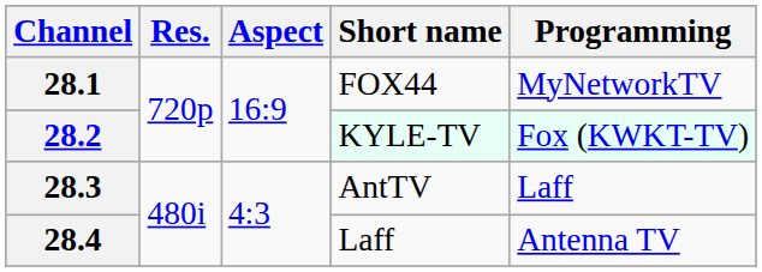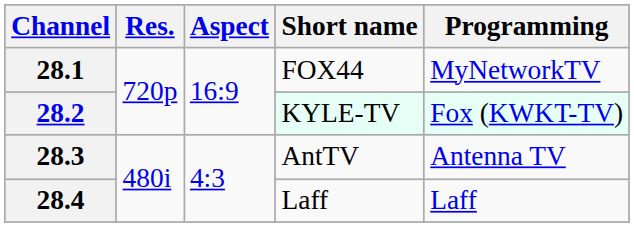 <table class="wikitable">
 <tr>
 <th><a href='#'>Channel</a></th>
 <th><a href='#'>Res.</a></th>
 <th><a href='#'>Aspect</a></th>
 <th>Short name</th>
 <th>Programming</th>
 </tr>
 <tr>
 <th scope = "row">28.1</th>
 <td rowspan=2><a href='#'>720p</a></td>
 <td rowspan=2><a href='#'>16:9</a></td>
 <td>FOX44</td>
 <td><a href='#'>MyNetworkTV</a></td>
 </tr>
 <tr style="background-color: #E6FFF7;">
 <th scope = "row"><a href='#'>28.2</a></th>
 <td>KYLE-TV</td>
 <td><a href='#'>Fox</a> (<a href='#'>KWKT-TV</a>)</td>
 </tr>
 <tr>
 <th scope = "row">28.3</th>
 <td rowspan=2><a href='#'>480i</a></td>
 <td rowspan=2><a href='#'>4:3</a></td>
 <td>AntTV</td>
-<td><a href='#'>Laff</a></td>
+<td><a href='#'>Antenna TV</a></td>
 </tr>
 <tr>
 <th scope = "row">28.4</th>
 <td>Laff</td>
-<td><a href='#'>Antenna TV</a></td>
+<td><a href='#'>Laff</a></td>
 </tr>
 </table>
